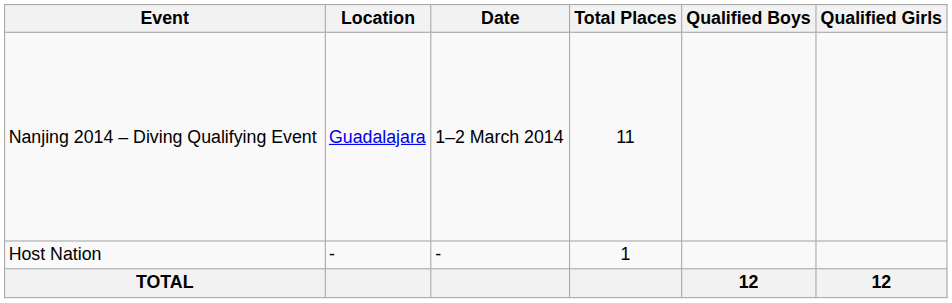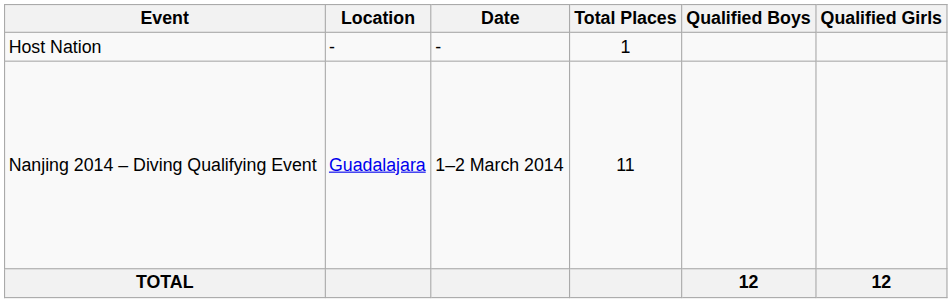 <table class="wikitable"  width=850>
 <tr>
 <th>Event</th>
 <th>Location</th>
 <th>Date</th>
 <th>Total Places</th>
 <th>Qualified Boys</th>
 <th>Qualified Girls</th>
 </tr>
 <tr>
+<td>Host Nation</td>
+<td>-</td>
+<td>-</td>
+<td align="center">1</td>
+<td></td>
+<td></td>
+</tr>
+<tr>
 <td>Nanjing 2014 – Diving Qualifying Event</td>
 <td> <a href='#'>Guadalajara</a></td>
 <td>1–2 March 2014</td>
 <td align="center">11</td>
 <td><br><br><br><br><br><br><br><br><br><br></td>
 <td><br><br><br><br><br><br><br><br><br><br></td>
-</tr>
-<tr>
-<td>Host Nation</td>
-<td>-</td>
-<td>-</td>
-<td align="center">1</td>
-<td></td>
-<td></td>
 </tr>
 <tr>
 <th>TOTAL</th>
 <th></th>
 <th></th>
 <th></th>
 <th>12</th>
 <th>12</th>
 </tr>
 </table>
